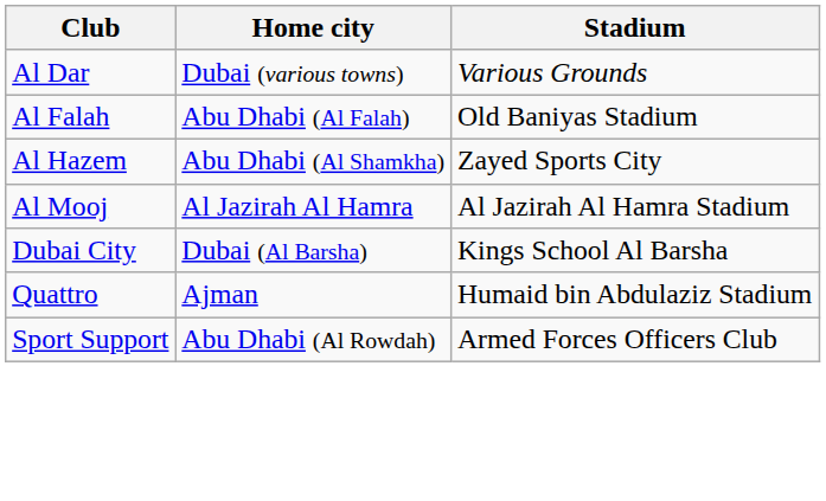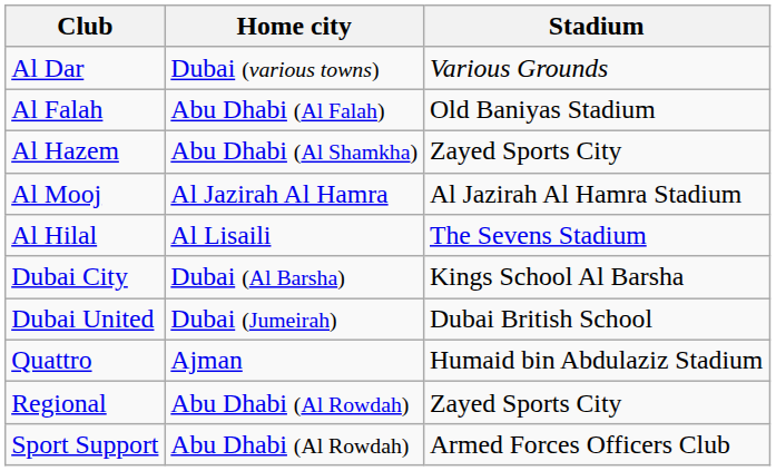 <table class="wikitable sortable" style="text-align: left;">
 <tr>
 <th>Club</th>
 <th>Home city</th>
 <th>Stadium</th>
 </tr>
 <tr>
 <td><a href='#'>Al Dar</a></td>
 <td><a href='#'>Dubai</a> <small>(<em>various towns</em>)</small></td>
 <td><em>Various Grounds</em></td>
 </tr>
 <tr>
 <td><a href='#'>Al Falah</a></td>
 <td><a href='#'>Abu Dhabi</a> <small>(<a href='#'>Al Falah</a>)</small></td>
 <td>Old Baniyas Stadium</td>
 </tr>
 <tr>
 <td><a href='#'>Al Hazem</a></td>
 <td><a href='#'>Abu Dhabi</a> <small>(<a href='#'>Al Shamkha</a>)</small></td>
 <td>Zayed Sports City</td>
 </tr>
 <tr>
 <td><a href='#'>Al Mooj</a></td>
 <td><a href='#'>Al Jazirah Al Hamra</a></td>
 <td>Al Jazirah Al Hamra Stadium</td>
 </tr>
 <tr>
+<td><a href='#'>Al Hilal</a></td>
+<td><a href='#'>Al Lisaili</a></td>
+<td><a href='#'>The Sevens Stadium</a></td>
+</tr>
+<tr>
 <td><a href='#'>Dubai City</a></td>
 <td><a href='#'>Dubai</a> <small>(<a href='#'>Al Barsha</a>)</small></td>
 <td>Kings School Al Barsha</td>
+</tr>
+<tr>
+<td><a href='#'>Dubai United</a></td>
+<td><a href='#'>Dubai</a> <small>(<a href='#'>Jumeirah</a>)</small></td>
+<td>Dubai British School</td>
 </tr>
 <tr>
 <td><a href='#'>Quattro</a></td>
 <td><a href='#'>Ajman</a></td>
 <td>Humaid bin Abdulaziz Stadium</td>
 </tr>
 <tr>
+<td><a href='#'>Regional</a></td>
+<td><a href='#'>Abu Dhabi</a> <small>(<a href='#'>Al Rowdah</a>)</small></td>
+<td>Zayed Sports City</td>
+</tr>
+<tr>
 <td><a href='#'>Sport Support</a></td>
 <td><a href='#'>Abu Dhabi</a> <small>(Al Rowdah)</small></td>
 <td>Armed Forces Officers Club</td>
 </tr>
 </table>
